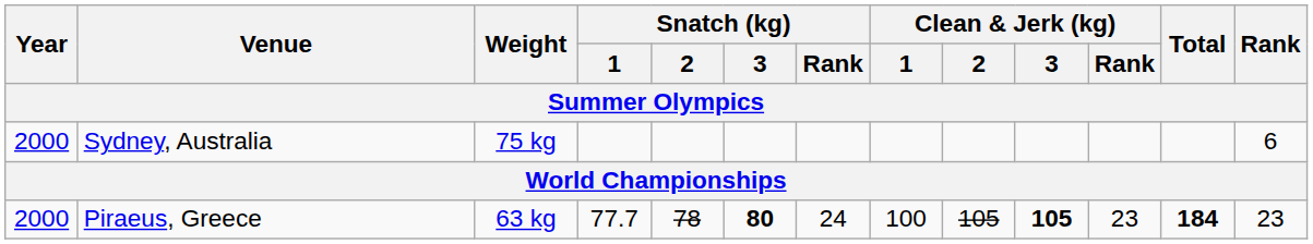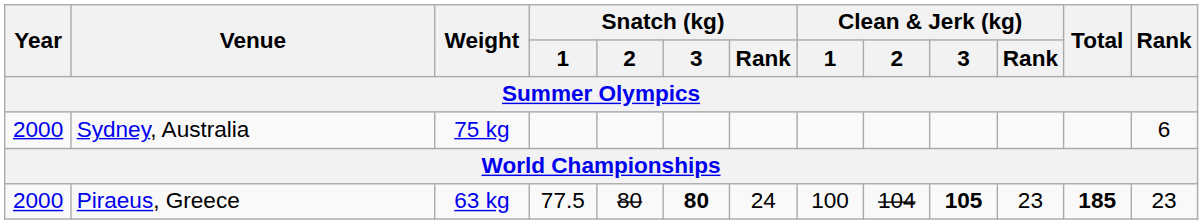 <table class = "wikitable" style="text-align:center;">
 <tr>
 <th rowspan=2 width=40>Year</th>
 <th rowspan=2 width=250>Venue</th>
 <th rowspan=2 width=60>Weight</th>
 <th colspan=4>Snatch (kg)</th>
 <th colspan=4>Clean & Jerk (kg)</th>
 <th rowspan=2 width=40>Total</th>
 <th rowspan=2 width=40>Rank</th>
 </tr>
 <tr>
 <th width=40>1</th>
 <th width=40>2</th>
 <th width=40>3</th>
 <th width=40>Rank</th>
 <th width=40>1</th>
 <th width=40>2</th>
 <th width=40>3</th>
 <th width=40>Rank</th>
 </tr>
 <tr>
 <th colspan=13><a href='#'>Summer Olympics</a></th>
 </tr>
 <tr>
 <td><a href='#'>2000</a></td>
 <td align=left> <a href='#'>Sydney</a>, Australia</td>
 <td><a href='#'>75 kg</a></td>
 <td></td>
 <td></td>
 <td></td>
 <td></td>
 <td></td>
 <td></td>
 <td></td>
 <td></td>
 <td></td>
 <td>6</td>
 </tr>
 <tr>
 <th colspan=13><a href='#'>World Championships</a></th>
 </tr>
 <tr>
 <td><a href='#'>2000</a></td>
 <td align=left> <a href='#'>Piraeus</a>, Greece</td>
 <td><a href='#'>63 kg</a></td>
-<td>77.7</td>
-<td><s>78</s></td>
+<td>77.5</td>
+<td><s>80</s></td>
 <td><strong>80</strong></td>
 <td>24</td>
 <td>100</td>
-<td><s>105</s></td>
+<td><s>104</s></td>
 <td><strong>105</strong></td>
 <td>23</td>
-<td><strong>184</strong></td>
+<td><strong>185</strong></td>
 <td>23</td>
 </tr>
 </table>
